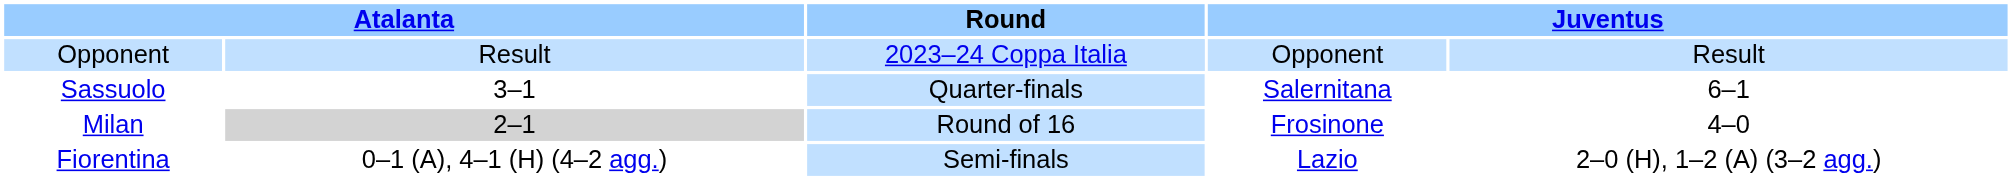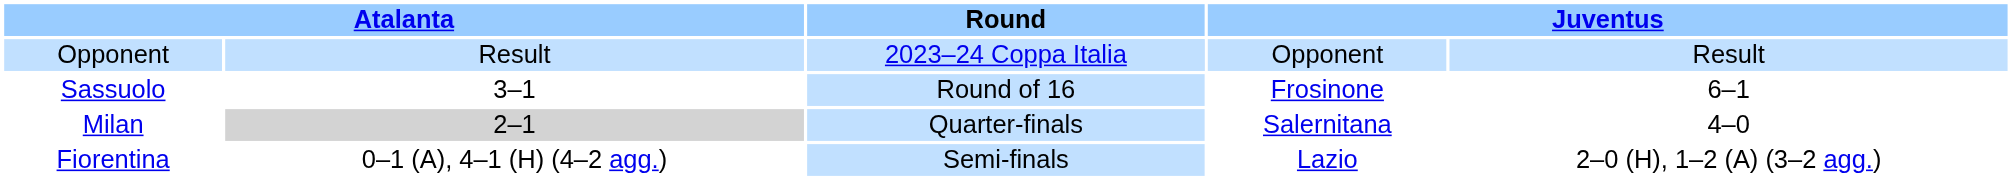 <table width="100%" style="text-align:center">
 <tr valign=top bgcolor=#99ccff>
 <th colspan=2 style="width:40%"><a href='#'>Atalanta</a></th>
 <th>Round</th>
 <th colspan=2 style="width:40%"><a href='#'>Juventus</a></th>
 </tr>
 <tr valign=top bgcolor=#c1e0ff>
 <td>Opponent</td>
 <td>Result</td>
 <td bgcolor=#c1e0ff><a href='#'>2023–24 Coppa Italia</a></td>
 <td>Opponent</td>
 <td>Result</td>
 </tr>
 <tr>
 <td><a href='#'>Sassuolo</a></td>
 <td>3–1</td>
-<td bgcolor=#c1e0ff>Quarter-finals</td>
-<td><a href='#'>Salernitana</a></td>
+<td bgcolor=#c1e0ff>Round of 16</td>
+<td><a href='#'>Frosinone</a></td>
 <td>6–1</td>
 </tr>
 <tr>
 <td><a href='#'>Milan</a></td>
 <td style="background: lightgrey;">2–1</td>
-<td bgcolor=#c1e0ff>Round of 16</td>
-<td><a href='#'>Frosinone</a></td>
+<td bgcolor=#c1e0ff>Quarter-finals</td>
+<td><a href='#'>Salernitana</a></td>
 <td>4–0</td>
 </tr>
 <tr>
 <td><a href='#'>Fiorentina</a></td>
 <td>0–1 (A), 4–1 (H) (4–2 <a href='#'>agg.</a>)</td>
 <td bgcolor=#c1e0ff>Semi-finals</td>
 <td><a href='#'>Lazio</a></td>
 <td>2–0 (H), 1–2 (A) (3–2 <a href='#'>agg.</a>)</td>
 </tr>
 </table>
